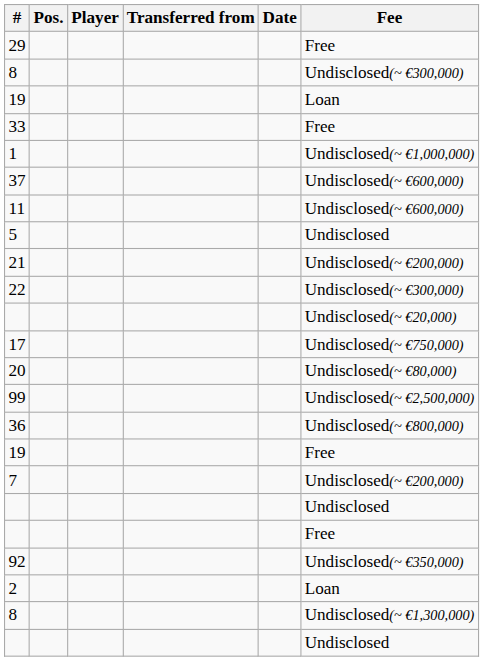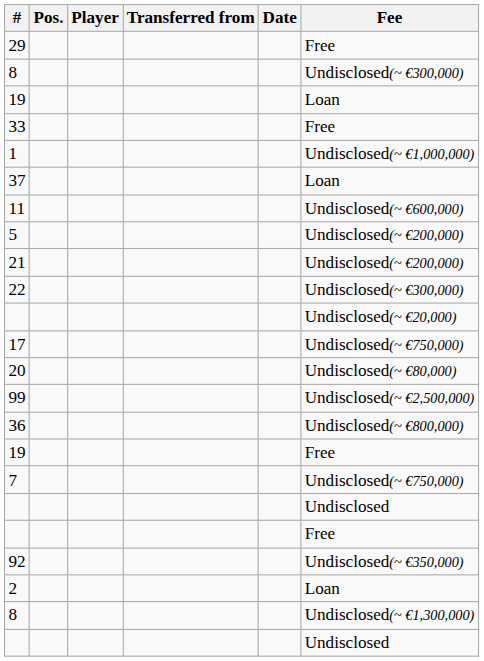 <table class="wikitable sortable" text-align:center; font-size:95%; text-align:left;">
 <tr>
 <th>#</th>
 <th>Pos.</th>
 <th>Player</th>
 <th>Transferred from</th>
 <th>Date</th>
 <th>Fee</th>
 </tr>
 <tr>
 <td>29</td>
 <td></td>
 <td></td>
 <td></td>
 <td></td>
 <td>Free</td>
 </tr>
 <tr>
 <td>8</td>
 <td></td>
 <td></td>
 <td></td>
 <td></td>
 <td>Undisclosed<small><em>(~ €300,000)</em></small></td>
 </tr>
 <tr>
 <td>19</td>
 <td></td>
 <td></td>
 <td></td>
 <td></td>
 <td>Loan</td>
 </tr>
 <tr>
 <td>33</td>
 <td></td>
 <td></td>
 <td></td>
 <td></td>
 <td>Free</td>
 </tr>
 <tr>
 <td>1</td>
 <td></td>
 <td></td>
 <td></td>
 <td></td>
 <td>Undisclosed<small><em>(~ €1,000,000)</em></small></td>
 </tr>
 <tr>
 <td>37</td>
 <td></td>
 <td></td>
 <td></td>
 <td></td>
-<td>Undisclosed<small><em>(~ €600,000)</em></small></td>
+<td>Loan</td>
 </tr>
 <tr>
 <td>11</td>
 <td></td>
 <td></td>
 <td></td>
 <td></td>
 <td>Undisclosed<small><em>(~ €600,000)</em></small></td>
 </tr>
 <tr>
 <td>5</td>
 <td></td>
 <td></td>
 <td></td>
 <td></td>
-<td>Undisclosed </td>
+<td>Undisclosed<small><em>(~ €200,000)</em></small></td>
 </tr>
 <tr>
 <td>21</td>
 <td></td>
 <td></td>
 <td></td>
 <td></td>
 <td>Undisclosed<small><em>(~ €200,000)</em></small></td>
 </tr>
 <tr>
 <td>22</td>
 <td></td>
 <td></td>
 <td></td>
 <td></td>
 <td>Undisclosed<small><em>(~ €300,000)</em></small></td>
 </tr>
 <tr>
 <td></td>
 <td></td>
 <td></td>
 <td></td>
 <td></td>
 <td>Undisclosed<small><em>(~ €20,000)</em></small></td>
 </tr>
 <tr>
 <td>17</td>
 <td></td>
 <td></td>
 <td></td>
 <td></td>
 <td>Undisclosed<small><em>(~ €750,000)</em></small></td>
 </tr>
 <tr>
 <td>20</td>
 <td></td>
 <td></td>
 <td></td>
 <td></td>
 <td>Undisclosed<small><em>(~ €80,000)</em></small></td>
 </tr>
 <tr>
 <td>99</td>
 <td></td>
 <td></td>
 <td></td>
 <td></td>
 <td>Undisclosed<small><em>(~ €2,500,000)</em></small></td>
 </tr>
 <tr>
 <td>36</td>
 <td></td>
 <td></td>
 <td></td>
 <td></td>
 <td>Undisclosed<small><em>(~ €800,000)</em></small></td>
 </tr>
 <tr>
 <td>19</td>
 <td></td>
 <td></td>
 <td></td>
 <td></td>
 <td>Free</td>
 </tr>
 <tr>
 <td>7</td>
 <td></td>
 <td></td>
 <td></td>
 <td></td>
-<td>Undisclosed<small><em>(~ €200,000)</em></small></td>
+<td>Undisclosed<small><em>(~ €750,000)</em></small></td>
 </tr>
 <tr>
 <td></td>
 <td></td>
 <td></td>
 <td></td>
 <td></td>
 <td>Undisclosed </td>
 </tr>
 <tr>
 <td></td>
 <td></td>
 <td></td>
 <td></td>
 <td></td>
 <td>Free </td>
 </tr>
 <tr>
 <td>92</td>
 <td></td>
 <td></td>
 <td></td>
 <td></td>
 <td>Undisclosed<small><em>(~ €350,000)</em></small></td>
 </tr>
 <tr>
 <td>2</td>
 <td></td>
 <td></td>
 <td></td>
 <td></td>
 <td>Loan</td>
 </tr>
 <tr>
 <td>8</td>
 <td></td>
 <td></td>
 <td></td>
 <td></td>
 <td>Undisclosed<small><em>(~ €1,300,000)</em></small></td>
 </tr>
 <tr>
 <td></td>
 <td></td>
 <td></td>
 <td></td>
 <td></td>
 <td>Undisclosed</td>
 </tr>
 </table>
